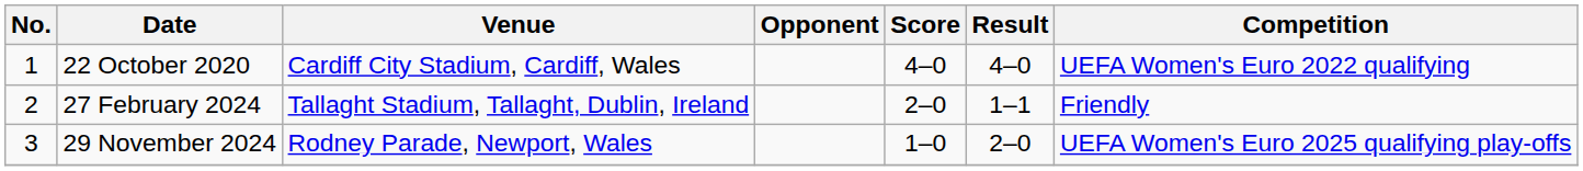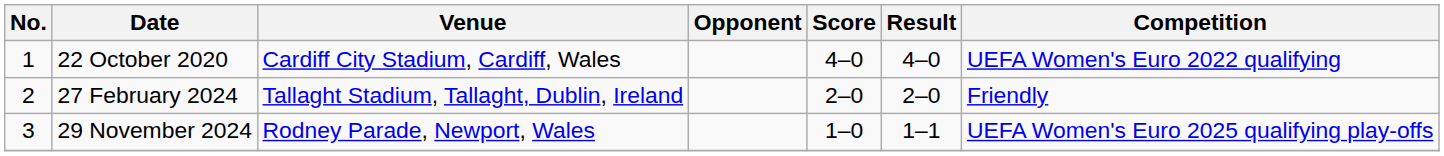 <table class="wikitable sortable">
 <tr>
 <th scope="col">No.</th>
 <th scope="col">Date</th>
 <th scope="col">Venue</th>
 <th scope="col">Opponent</th>
 <th scope="col">Score</th>
 <th scope="col">Result</th>
 <th scope="col">Competition</th>
 </tr>
 <tr>
 <td style="text-align:center">1</td>
 <td>22 October 2020</td>
 <td><a href='#'>Cardiff City Stadium</a>, <a href='#'>Cardiff</a>, Wales</td>
 <td></td>
 <td style="text-align:center">4–0</td>
 <td style="text-align:center">4–0</td>
 <td><a href='#'>UEFA Women's Euro 2022 qualifying</a></td>
 </tr>
 <tr>
 <td style="text-align:center">2</td>
 <td>27 February 2024</td>
 <td><a href='#'>Tallaght Stadium</a>, <a href='#'>Tallaght, Dublin</a>, <a href='#'>Ireland</a></td>
 <td></td>
 <td style="text-align:center">2–0</td>
-<td style="text-align:center">1–1</td>
+<td style="text-align:center">2–0</td>
 <td><a href='#'>Friendly</a></td>
 </tr>
 <tr>
 <td style="text-align:center">3</td>
 <td>29 November 2024</td>
 <td><a href='#'>Rodney Parade</a>, <a href='#'>Newport</a>, <a href='#'>Wales</a></td>
 <td></td>
 <td style="text-align:center">1–0</td>
-<td style="text-align:center">2–0</td>
+<td style="text-align:center">1–1</td>
 <td><a href='#'>UEFA Women's Euro 2025 qualifying play-offs</a></td>
 </tr>
 <tr>
 </tr>
 </table>
